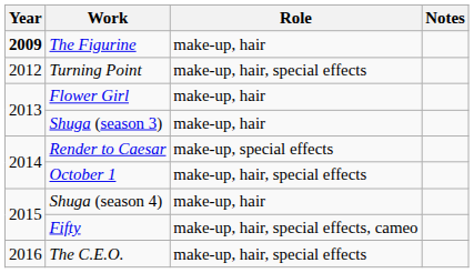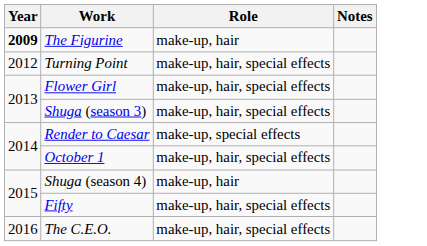 <table class="wikitable sortable">
 <tr>
 <th>Year</th>
 <th>Work</th>
 <th>Role</th>
 <th>Notes</th>
 </tr>
 <tr>
 <td><strong>2009</strong></td>
 <td><em><a href='#'>The Figurine</a></em></td>
 <td>make-up, hair</td>
 <td></td>
 </tr>
 <tr>
 <td>2012</td>
 <td><em>Turning Point</em></td>
 <td>make-up, hair, special effects</td>
 <td></td>
 </tr>
 <tr>
 <td rowspan=2>2013</td>
 <td><em><a href='#'>Flower Girl</a></em></td>
-<td>make-up, hair</td>
+<td>make-up, hair, special effects</td>
 <td></td>
 </tr>
 <tr>
 <td><em><a href='#'>Shuga</a></em> (<a href='#'>season 3</a>)</td>
-<td>make-up, hair</td>
+<td>make-up, hair, special effects</td>
 <td></td>
 </tr>
 <tr>
 <td rowspan=2>2014</td>
 <td><em><a href='#'>Render to Caesar</a></em></td>
 <td>make-up, special effects</td>
 <td></td>
 </tr>
 <tr>
 <td><em><a href='#'>October 1</a></em></td>
 <td>make-up, hair, special effects</td>
 <td></td>
 </tr>
 <tr>
 <td rowspan=2>2015</td>
 <td><em>Shuga</em> (season 4)</td>
 <td>make-up, hair</td>
 <td></td>
 </tr>
 <tr>
 <td><em><a href='#'>Fifty</a></em></td>
-<td>make-up, hair, special effects, cameo</td>
+<td>make-up, hair, special effects</td>
 <td></td>
 </tr>
 <tr>
 <td>2016</td>
 <td><em>The C.E.O.</em></td>
 <td>make-up, hair, special effects</td>
 <td></td>
 </tr>
 </table>
